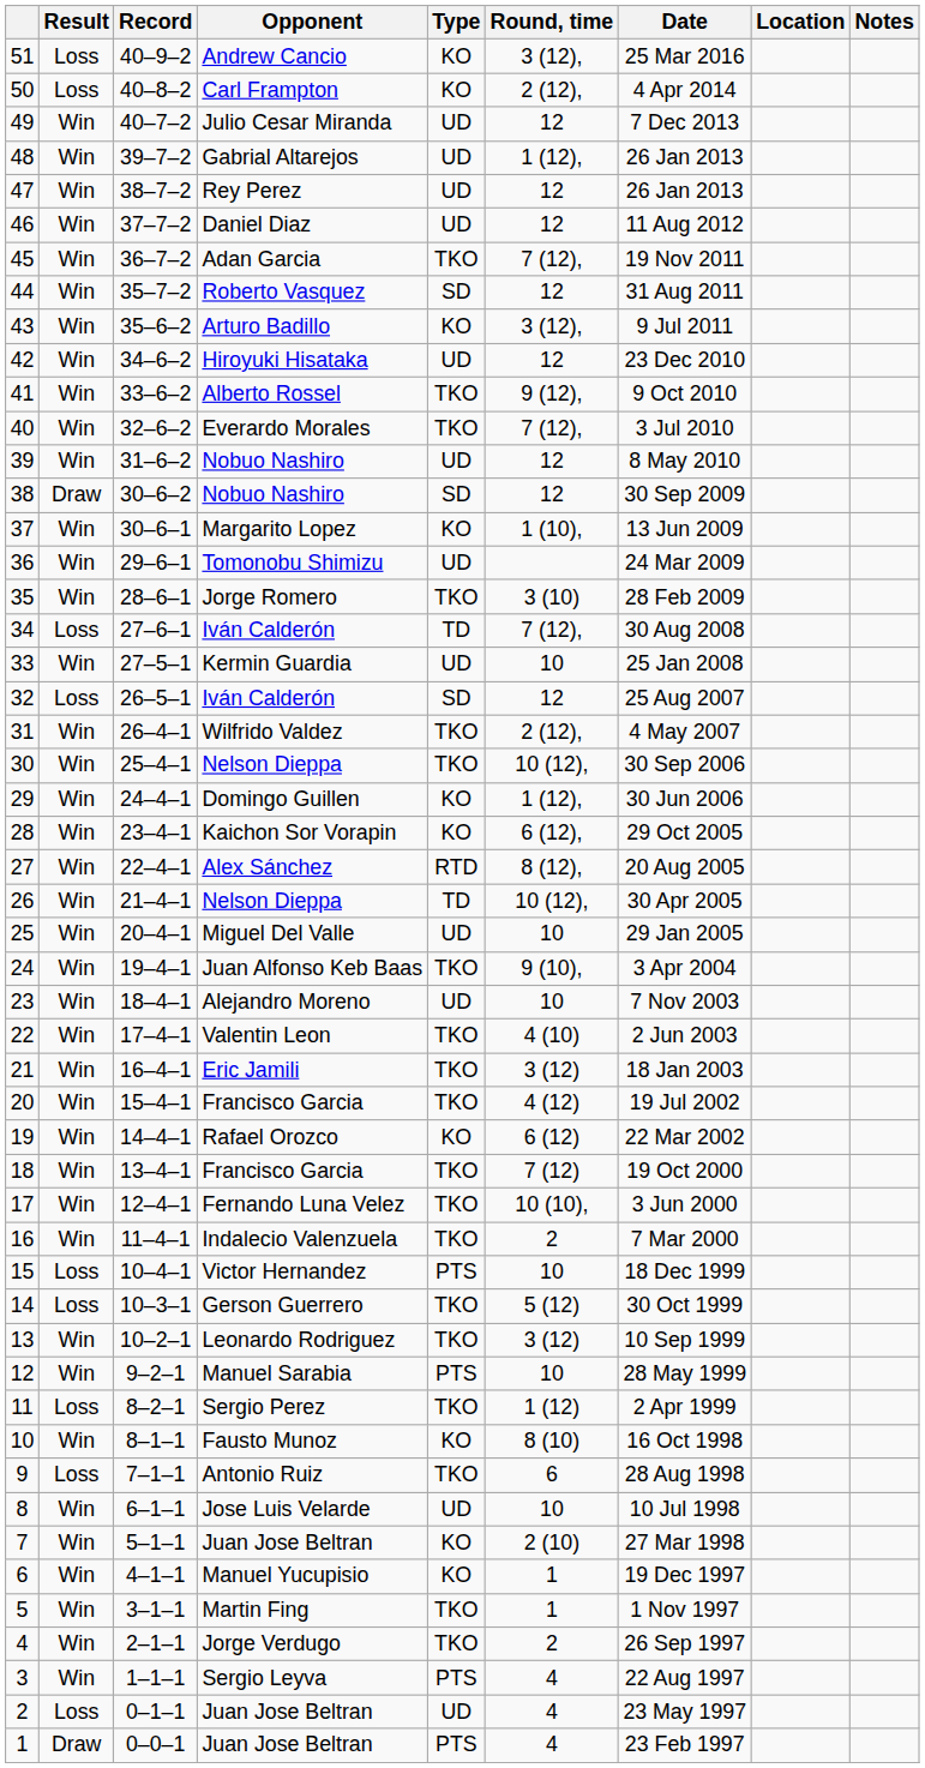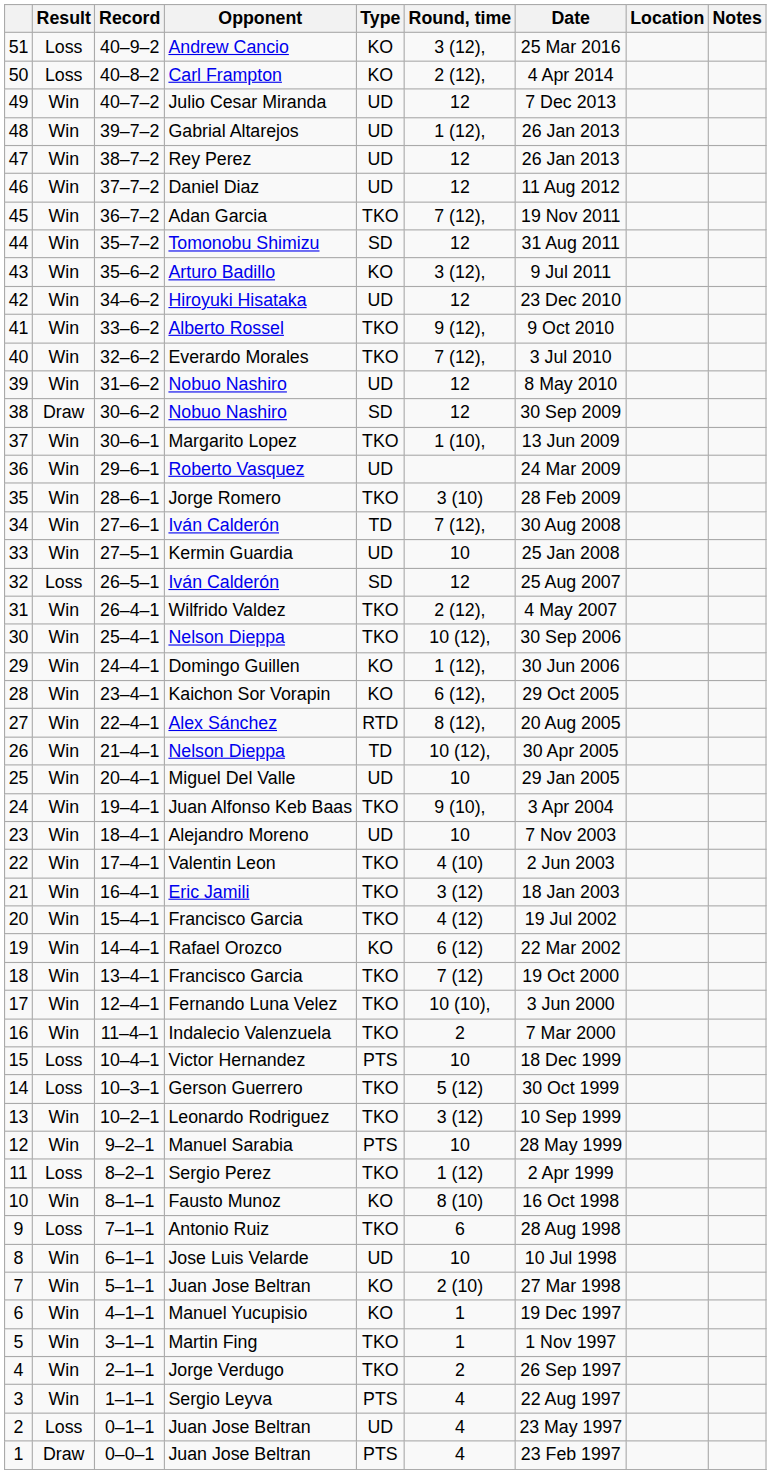 <table class="wikitable" style="text-align:center">
 <tr>
 <th></th>
 <th>Result</th>
 <th>Record</th>
 <th>Opponent</th>
 <th>Type</th>
 <th>Round, time</th>
 <th>Date</th>
 <th>Location</th>
 <th>Notes</th>
 </tr>
 <tr align=center>
 <td>51</td>
 <td>Loss</td>
 <td>40–9–2</td>
 <td align=left><a href='#'>Andrew Cancio</a></td>
 <td>KO</td>
 <td>3 (12), </td>
 <td>25 Mar 2016</td>
 <td align=left></td>
 <td align=left></td>
 </tr>
 <tr align=center>
 <td>50</td>
 <td>Loss</td>
 <td>40–8–2</td>
 <td align=left><a href='#'>Carl Frampton</a></td>
 <td>KO</td>
 <td>2 (12), </td>
 <td>4 Apr 2014</td>
 <td align=left></td>
 <td align=left></td>
 </tr>
 <tr align=center>
 <td>49</td>
 <td>Win</td>
 <td>40–7–2</td>
 <td align=left>Julio Cesar Miranda</td>
 <td>UD</td>
 <td>12</td>
 <td>7 Dec 2013</td>
 <td align=left></td>
 <td align=left></td>
 </tr>
 <tr align=center>
 <td>48</td>
 <td>Win</td>
 <td>39–7–2</td>
 <td align=left>Gabrial Altarejos</td>
 <td>UD</td>
 <td>1 (12), </td>
 <td>26 Jan 2013</td>
 <td align=left></td>
 <td align=left></td>
 </tr>
 <tr align=center>
 <td>47</td>
 <td>Win</td>
 <td>38–7–2</td>
 <td align=left>Rey Perez</td>
 <td>UD</td>
 <td>12</td>
 <td>26 Jan 2013</td>
 <td align=left></td>
 <td align=left></td>
 </tr>
 <tr align=center>
 <td>46</td>
 <td>Win</td>
 <td>37–7–2</td>
 <td align=left>Daniel Diaz</td>
 <td>UD</td>
 <td>12</td>
 <td>11 Aug 2012</td>
 <td align=left></td>
 <td align=left></td>
 </tr>
 <tr align=center>
 <td>45</td>
 <td>Win</td>
 <td>36–7–2</td>
 <td align=left>Adan Garcia</td>
 <td>TKO</td>
 <td>7 (12), </td>
 <td>19 Nov 2011</td>
 <td align=left></td>
 <td align=left></td>
 </tr>
 <tr align=center>
 <td>44</td>
 <td>Win</td>
 <td>35–7–2</td>
-<td align=left><a href='#'>Roberto Vasquez</a></td>
+<td align=left><a href='#'>Tomonobu Shimizu</a></td>
 <td>SD</td>
 <td>12</td>
 <td>31 Aug 2011</td>
 <td align=left></td>
 <td align=left></td>
 </tr>
 <tr align=center>
 <td>43</td>
 <td>Win</td>
 <td>35–6–2</td>
 <td align=left><a href='#'>Arturo Badillo</a></td>
 <td>KO</td>
 <td>3 (12), </td>
 <td>9 Jul 2011</td>
 <td align=left></td>
 <td align=left></td>
 </tr>
 <tr align=center>
 <td>42</td>
 <td>Win</td>
 <td>34–6–2</td>
 <td align=left><a href='#'>Hiroyuki Hisataka</a></td>
 <td>UD</td>
 <td>12</td>
 <td>23 Dec 2010</td>
 <td align=left></td>
 <td align=left></td>
 </tr>
 <tr align=center>
 <td>41</td>
 <td>Win</td>
 <td>33–6–2</td>
 <td align=left><a href='#'>Alberto Rossel</a></td>
 <td>TKO</td>
 <td>9 (12), </td>
 <td>9 Oct 2010</td>
 <td align=left></td>
 <td align=left></td>
 </tr>
 <tr align=center>
 <td>40</td>
 <td>Win</td>
 <td>32–6–2</td>
 <td align=left>Everardo Morales</td>
 <td>TKO</td>
 <td>7 (12), </td>
 <td>3 Jul 2010</td>
 <td align=left></td>
 <td align=left></td>
 </tr>
 <tr align=center>
 <td>39</td>
 <td>Win</td>
 <td>31–6–2</td>
 <td align=left><a href='#'>Nobuo Nashiro</a></td>
 <td>UD</td>
 <td>12</td>
 <td>8 May 2010</td>
 <td align=left></td>
 <td align=left></td>
 </tr>
 <tr align=center>
 <td>38</td>
 <td>Draw</td>
 <td>30–6–2</td>
 <td align=left><a href='#'>Nobuo Nashiro</a></td>
 <td>SD</td>
 <td>12</td>
 <td>30 Sep 2009</td>
 <td align=left></td>
 <td align=left></td>
 </tr>
 <tr align=center>
 <td>37</td>
 <td>Win</td>
 <td>30–6–1</td>
 <td align=left>Margarito Lopez</td>
-<td>KO</td>
+<td>TKO</td>
 <td>1 (10), </td>
 <td>13 Jun 2009</td>
 <td align=left></td>
 <td align=left></td>
 </tr>
 <tr align=center>
 <td>36</td>
 <td>Win</td>
 <td>29–6–1</td>
-<td align=left><a href='#'>Tomonobu Shimizu</a></td>
+<td align=left><a href='#'>Roberto Vasquez</a></td>
 <td>UD</td>
 <td></td>
 <td>24 Mar 2009</td>
 <td align=left></td>
 <td align=left></td>
 </tr>
 <tr align=center>
 <td>35</td>
 <td>Win</td>
 <td>28–6–1</td>
 <td align=left>Jorge Romero</td>
 <td>TKO</td>
 <td>3 (10)</td>
 <td>28 Feb 2009</td>
 <td align=left></td>
 <td align=left></td>
 </tr>
 <tr align=center>
 <td>34</td>
-<td>Loss</td>
+<td>Win</td>
 <td>27–6–1</td>
 <td align=left><a href='#'>Iván Calderón</a></td>
 <td>TD</td>
 <td>7 (12), </td>
 <td>30 Aug 2008</td>
 <td align=left></td>
 <td align=left></td>
 </tr>
 <tr align=center>
 <td>33</td>
 <td>Win</td>
 <td>27–5–1</td>
 <td align=left>Kermin Guardia</td>
 <td>UD</td>
 <td>10</td>
 <td>25 Jan 2008</td>
 <td align=left></td>
 <td align=left></td>
 </tr>
 <tr align=center>
 <td>32</td>
 <td>Loss</td>
 <td>26–5–1</td>
 <td align=left><a href='#'>Iván Calderón</a></td>
 <td>SD</td>
 <td>12</td>
 <td>25 Aug 2007</td>
 <td align=left></td>
 <td align=left></td>
 </tr>
 <tr align=center>
 <td>31</td>
 <td>Win</td>
 <td>26–4–1</td>
 <td align=left>Wilfrido Valdez</td>
 <td>TKO</td>
 <td>2 (12), </td>
 <td>4 May 2007</td>
 <td align=left></td>
 <td align=left></td>
 </tr>
 <tr align=center>
 <td>30</td>
 <td>Win</td>
 <td>25–4–1</td>
 <td align=left><a href='#'>Nelson Dieppa</a></td>
 <td>TKO</td>
 <td>10 (12), </td>
 <td>30 Sep 2006</td>
 <td align=left></td>
 <td align=left></td>
 </tr>
 <tr align=center>
 <td>29</td>
 <td>Win</td>
 <td>24–4–1</td>
 <td align=left>Domingo Guillen</td>
 <td>KO</td>
 <td>1 (12), </td>
 <td>30 Jun 2006</td>
 <td align=left></td>
 <td align=left></td>
 </tr>
 <tr align=center>
 <td>28</td>
 <td>Win</td>
 <td>23–4–1</td>
 <td align=left>Kaichon Sor Vorapin</td>
 <td>KO</td>
 <td>6 (12), </td>
 <td>29 Oct 2005</td>
 <td align=left></td>
 <td align=left></td>
 </tr>
 <tr align=center>
 <td>27</td>
 <td>Win</td>
 <td>22–4–1</td>
 <td align=left><a href='#'>Alex Sánchez</a></td>
 <td>RTD</td>
 <td>8 (12), </td>
 <td>20 Aug 2005</td>
 <td align=left></td>
 <td align=left></td>
 </tr>
 <tr align=center>
 <td>26</td>
 <td>Win</td>
 <td>21–4–1</td>
 <td align=left><a href='#'>Nelson Dieppa</a></td>
 <td>TD</td>
 <td>10 (12), </td>
 <td>30 Apr 2005</td>
 <td align=left></td>
 <td align=left></td>
 </tr>
 <tr align=center>
 <td>25</td>
 <td>Win</td>
 <td>20–4–1</td>
 <td align=left>Miguel Del Valle</td>
 <td>UD</td>
 <td>10</td>
 <td>29 Jan 2005</td>
 <td align=left></td>
 <td align=left></td>
 </tr>
 <tr align=center>
 <td>24</td>
 <td>Win</td>
 <td>19–4–1</td>
 <td align=left>Juan Alfonso Keb Baas</td>
 <td>TKO</td>
 <td>9 (10), </td>
 <td>3 Apr 2004</td>
 <td align=left></td>
 <td align=left></td>
 </tr>
 <tr align=center>
 <td>23</td>
 <td>Win</td>
 <td>18–4–1</td>
 <td align=left>Alejandro Moreno</td>
 <td>UD</td>
 <td>10</td>
 <td>7 Nov 2003</td>
 <td align=left></td>
 <td align=left></td>
 </tr>
 <tr align=center>
 <td>22</td>
 <td>Win</td>
 <td>17–4–1</td>
 <td align=left>Valentin Leon</td>
 <td>TKO</td>
 <td>4 (10)</td>
 <td>2 Jun 2003</td>
 <td align=left></td>
 <td align=left></td>
 </tr>
 <tr align=center>
 <td>21</td>
 <td>Win</td>
 <td>16–4–1</td>
 <td align=left><a href='#'>Eric Jamili</a></td>
 <td>TKO</td>
 <td>3 (12)</td>
 <td>18 Jan 2003</td>
 <td align=left></td>
 <td align=left></td>
 </tr>
 <tr align=center>
 <td>20</td>
 <td>Win</td>
 <td>15–4–1</td>
 <td align=left>Francisco Garcia</td>
 <td>TKO</td>
 <td>4 (12)</td>
 <td>19 Jul 2002</td>
 <td align=left></td>
 <td align=left></td>
 </tr>
 <tr align=center>
 <td>19</td>
 <td>Win</td>
 <td>14–4–1</td>
 <td align=left>Rafael Orozco</td>
 <td>KO</td>
 <td>6 (12)</td>
 <td>22 Mar 2002</td>
 <td align=left></td>
 <td align=left></td>
 </tr>
 <tr>
 <td>18</td>
 <td>Win</td>
 <td>13–4–1</td>
 <td style="text-align:left;">Francisco Garcia</td>
 <td>TKO</td>
 <td>7 (12)</td>
 <td>19 Oct 2000</td>
 <td style="text-align:left;"></td>
 <td align=left></td>
 </tr>
 <tr>
 <td>17</td>
 <td>Win</td>
 <td>12–4–1</td>
 <td style="text-align:left;">Fernando Luna Velez</td>
 <td>TKO</td>
 <td>10 (10), </td>
 <td>3 Jun 2000</td>
 <td style="text-align:left;"></td>
 <td align=left></td>
 </tr>
 <tr>
 <td>16</td>
 <td>Win</td>
 <td>11–4–1</td>
 <td style="text-align:left;">Indalecio Valenzuela</td>
 <td>TKO</td>
 <td>2</td>
 <td>7 Mar 2000</td>
 <td style="text-align:left;"></td>
 <td align=left></td>
 </tr>
 <tr>
 <td>15</td>
 <td>Loss</td>
 <td>10–4–1</td>
 <td style="text-align:left;">Victor Hernandez</td>
 <td>PTS</td>
 <td>10</td>
 <td>18 Dec 1999</td>
 <td style="text-align:left;"></td>
 <td align=left></td>
 </tr>
 <tr>
 <td>14</td>
 <td>Loss</td>
 <td>10–3–1</td>
 <td style="text-align:left;">Gerson Guerrero</td>
 <td>TKO</td>
 <td>5 (12)</td>
 <td>30 Oct 1999</td>
 <td style="text-align:left;"></td>
 <td align=left></td>
 </tr>
 <tr>
 <td>13</td>
 <td>Win</td>
 <td>10–2–1</td>
 <td style="text-align:left;">Leonardo Rodriguez</td>
 <td>TKO</td>
 <td>3 (12)</td>
 <td>10 Sep 1999</td>
 <td style="text-align:left;"></td>
 <td align=left></td>
 </tr>
 <tr>
 <td>12</td>
 <td>Win</td>
 <td>9–2–1</td>
 <td style="text-align:left;">Manuel Sarabia</td>
 <td>PTS</td>
 <td>10</td>
 <td>28 May 1999</td>
 <td style="text-align:left;"></td>
 <td align=left></td>
 </tr>
 <tr>
 <td>11</td>
 <td>Loss</td>
 <td>8–2–1</td>
 <td style="text-align:left;">Sergio Perez</td>
 <td>TKO</td>
 <td>1 (12)</td>
 <td>2 Apr 1999</td>
 <td style="text-align:left;"></td>
 <td align=left></td>
 </tr>
 <tr>
 <td>10</td>
 <td>Win</td>
 <td>8–1–1</td>
 <td style="text-align:left;">Fausto Munoz</td>
 <td>KO</td>
 <td>8 (10)</td>
 <td>16 Oct 1998</td>
 <td style="text-align:left;"></td>
 <td></td>
 </tr>
 <tr>
 <td>9</td>
 <td>Loss</td>
 <td>7–1–1</td>
 <td style="text-align:left;">Antonio Ruiz</td>
 <td>TKO</td>
 <td>6</td>
 <td>28 Aug 1998</td>
 <td style="text-align:left;"></td>
 <td></td>
 </tr>
 <tr>
 <td>8</td>
 <td>Win</td>
 <td>6–1–1</td>
 <td style="text-align:left;">Jose Luis Velarde</td>
 <td>UD</td>
 <td>10</td>
 <td>10 Jul 1998</td>
 <td style="text-align:left;"></td>
 <td></td>
 </tr>
 <tr>
 <td>7</td>
 <td>Win</td>
 <td>5–1–1</td>
 <td style="text-align:left;">Juan Jose Beltran</td>
 <td>KO</td>
 <td>2 (10)</td>
 <td>27 Mar 1998</td>
 <td style="text-align:left;"></td>
 <td></td>
 </tr>
 <tr>
 <td>6</td>
 <td>Win</td>
 <td>4–1–1</td>
 <td style="text-align:left;">Manuel Yucupisio</td>
 <td>KO</td>
 <td>1</td>
 <td>19 Dec 1997</td>
 <td style="text-align:left;"></td>
 <td></td>
 </tr>
 <tr>
 <td>5</td>
 <td>Win</td>
 <td>3–1–1</td>
 <td style="text-align:left;">Martin Fing</td>
 <td>TKO</td>
 <td>1</td>
 <td>1 Nov 1997</td>
 <td style="text-align:left;"></td>
 <td></td>
 </tr>
 <tr>
 <td>4</td>
 <td>Win</td>
 <td>2–1–1</td>
 <td style="text-align:left;">Jorge Verdugo</td>
 <td>TKO</td>
 <td>2</td>
 <td>26 Sep 1997</td>
 <td style="text-align:left;"></td>
 <td></td>
 </tr>
 <tr>
 <td>3</td>
 <td>Win</td>
 <td>1–1–1</td>
 <td style="text-align:left;">Sergio Leyva</td>
 <td>PTS</td>
 <td>4</td>
 <td>22 Aug 1997</td>
 <td style="text-align:left;"></td>
 <td></td>
 </tr>
 <tr>
 <td>2</td>
 <td>Loss</td>
 <td>0–1–1</td>
 <td style="text-align:left;">Juan Jose Beltran</td>
 <td>UD</td>
 <td>4</td>
 <td>23 May 1997</td>
 <td style="text-align:left;"></td>
 <td></td>
 </tr>
 <tr>
 <td>1</td>
 <td>Draw</td>
 <td>0–0–1</td>
 <td style="text-align:left;">Juan Jose Beltran</td>
 <td>PTS</td>
 <td>4</td>
 <td>23 Feb 1997</td>
 <td style="text-align:left;"></td>
 <td></td>
 </tr>
 <tr>
 </tr>
 </table>
